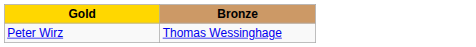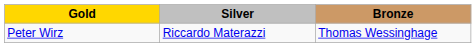 <table class="wikitable" style="text-align:left">
 <tr align="center">
 <td width=200 bgcolor=gold><strong>Gold</strong></td>
+<td width=200 bgcolor=silver><strong>Silver</strong></td>
 <td width=200 bgcolor=CC9966><strong>Bronze</strong></td>
 </tr>
 <tr>
 <td><a href='#'>Peter Wirz</a><br><em></em></td>
+<td><a href='#'>Riccardo Materazzi</a><br><em></em></td>
 <td><a href='#'>Thomas Wessinghage</a><br><em></em></td>
 </tr>
 </table>
